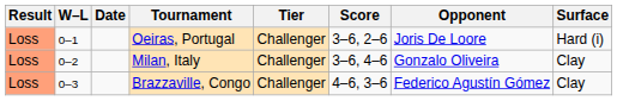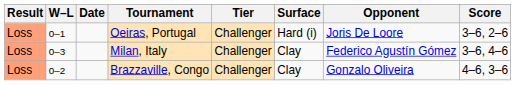 <table class="sortable wikitable">
 <tr>
 <th>Result</th>
 <th class="unsortable">W–L</th>
 <th>Date</th>
 <th>Tournament</th>
 <th>Tier</th>
+<th>Surface</th>
+<th>Opponent</th>
 <th class="unsortable">Score</th>
-<th>Opponent</th>
-<th>Surface</th>
 </tr>
 <tr>
 <td bgcolor=FFA07A>Loss</td>
 <td><small>0–1</small></td>
 <td><a href='#'></a></td>
 <td style="background:moccasin;"><a href='#'>Oeiras</a>, Portugal</td>
 <td style="background:moccasin;">Challenger</td>
+<td>Hard (i)</td>
+<td> <a href='#'>Joris De Loore</a></td>
 <td>3–6, 2–6</td>
-<td> <a href='#'>Joris De Loore</a></td>
-<td>Hard (i)</td>
+</tr>
+<tr>
+<td bgcolor=FFA07A>Loss</td>
+<td><small>0–3</small></td>
+<td><a href='#'></a></td>
+<td style="background:moccasin;"><a href='#'>Milan</a>, Italy</td>
+<td style="background:moccasin;">Challenger</td>
+<td>Clay</td>
+<td> <a href='#'>Federico Agustín Gómez</a></td>
+<td>3–6, 4–6</td>
 </tr>
 <tr>
 <td bgcolor=FFA07A>Loss</td>
 <td><small>0–2</small></td>
 <td><a href='#'></a></td>
-<td style="background:moccasin;"><a href='#'>Milan</a>, Italy</td>
-<td style="background:moccasin;">Challenger</td>
-<td>3–6, 4–6</td>
-<td> <a href='#'>Gonzalo Oliveira</a></td>
-<td>Clay</td>
-</tr>
-<tr>
-<td bgcolor=FFA07A>Loss</td>
-<td><small>0–3</small></td>
-<td><a href='#'></a></td>
 <td style="background:moccasin;"><a href='#'>Brazzaville</a>, Congo</td>
 <td style="background:moccasin;">Challenger</td>
+<td>Clay</td>
+<td> <a href='#'>Gonzalo Oliveira</a></td>
 <td>4–6, 3–6</td>
-<td> <a href='#'>Federico Agustín Gómez</a></td>
-<td>Clay</td>
 </tr>
 </table>
